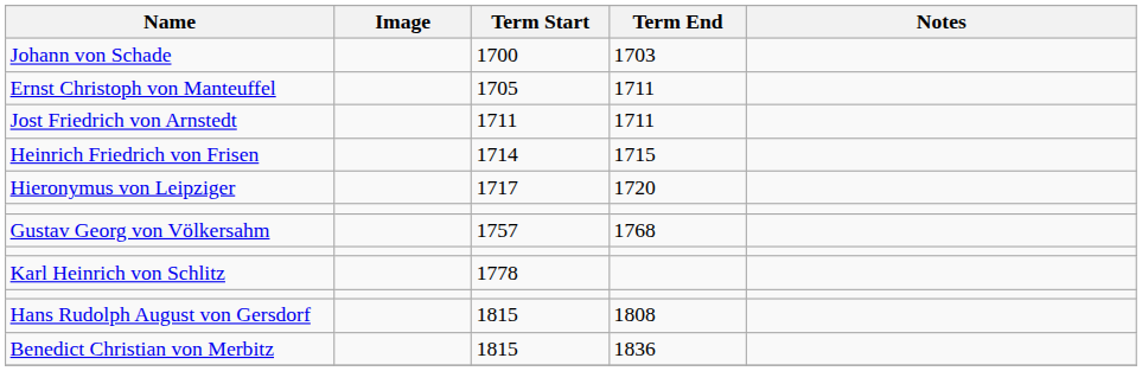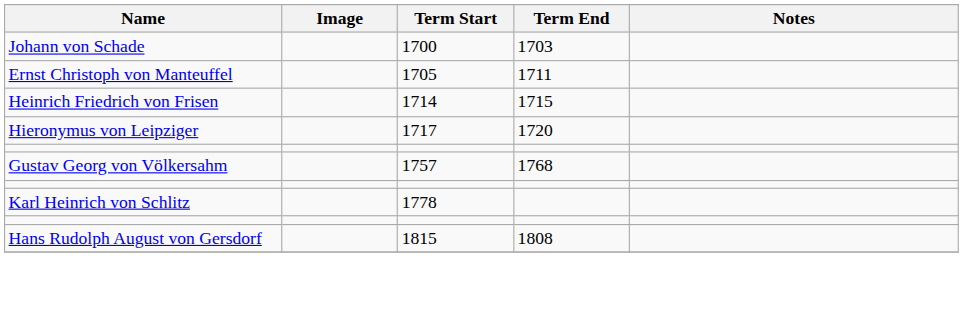 <table class="wikitable">
 <tr>
 </tr>
 <tr class="hintergrundfarbe5">
 <th width="250">Name</th>
 <th width="100">Image</th>
 <th width="100">Term Start</th>
 <th width="100">Term End</th>
 <th width="300">Notes</th>
 </tr>
 <tr>
 <td><a href='#'>Johann von Schade</a></td>
 <td></td>
 <td>1700</td>
 <td>1703</td>
 <td></td>
 </tr>
 <tr>
 <td><a href='#'>Ernst Christoph von Manteuffel</a></td>
 <td></td>
 <td>1705</td>
-<td>1711</td>
-<td></td>
-</tr>
-<tr>
-<td><a href='#'>Jost Friedrich von Arnstedt</a></td>
-<td></td>
-<td>1711</td>
 <td>1711</td>
 <td></td>
 </tr>
 <tr>
 <td><a href='#'>Heinrich Friedrich von Frisen</a></td>
 <td></td>
 <td>1714</td>
 <td>1715</td>
 <td></td>
 </tr>
 <tr>
 <td><a href='#'>Hieronymus von Leipziger</a></td>
 <td></td>
 <td>1717</td>
 <td>1720</td>
 <td></td>
 </tr>
 <tr>
 <td></td>
 <td></td>
 <td></td>
 <td></td>
 <td></td>
 </tr>
 <tr>
 <td><a href='#'>Gustav Georg von Völkersahm</a></td>
 <td></td>
 <td>1757</td>
 <td>1768</td>
 <td></td>
 </tr>
 <tr>
 <td></td>
 <td></td>
 <td></td>
 <td></td>
 <td></td>
 </tr>
 <tr>
 <td><a href='#'>Karl Heinrich von Schlitz</a></td>
 <td></td>
 <td>1778</td>
 <td></td>
 <td></td>
 </tr>
 <tr>
 <td></td>
 <td></td>
 <td></td>
 <td></td>
 <td></td>
 </tr>
 <tr>
 <td><a href='#'>Hans Rudolph August von Gersdorf</a></td>
 <td></td>
 <td>1815</td>
 <td>1808</td>
 <td></td>
 </tr>
 <tr>
-<td><a href='#'>Benedict Christian von Merbitz</a></td>
-<td></td>
-<td>1815</td>
-<td>1836</td>
-<td></td>
-</tr>
-<tr>
 </tr>
 </table>
